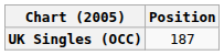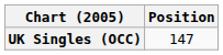 <table class="wikitable plainrowheaders" style="text-align:center">
 <tr>
 <th scope="col">Chart (2005)</th>
 <th scope="col">Position</th>
 </tr>
 <tr>
 <th scope="row">UK Singles (OCC)</th>
-<td>187</td>
+<td>147</td>
 </tr>
 </table>
